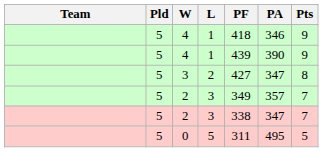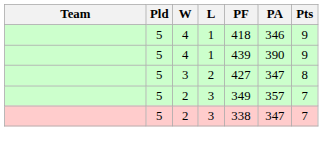 <table class="wikitable" style="text-align:center;">
 <tr>
 <th width=170>Team</th>
 <th width=25>Pld</th>
 <th width=25>W</th>
 <th width=25>L</th>
 <th width=35>PF</th>
 <th width=35>PA</th>
 <th width=25>Pts</th>
 </tr>
 <tr bgcolor=#ccffcc>
 <td align="left"></td>
 <td>5</td>
 <td>4</td>
 <td>1</td>
 <td>418</td>
 <td>346</td>
 <td>9</td>
 </tr>
 <tr bgcolor=#ccffcc>
 <td align="left"></td>
 <td>5</td>
 <td>4</td>
 <td>1</td>
 <td>439</td>
 <td>390</td>
 <td>9</td>
 </tr>
 <tr bgcolor=#ccffcc>
 <td align="left"></td>
 <td>5</td>
 <td>3</td>
 <td>2</td>
 <td>427</td>
 <td>347</td>
 <td>8</td>
 </tr>
 <tr bgcolor=#ccffcc>
 <td align="left"></td>
 <td>5</td>
 <td>2</td>
 <td>3</td>
 <td>349</td>
 <td>357</td>
 <td>7</td>
 </tr>
 <tr bgcolor=#ffcccc>
 <td align="left"></td>
 <td>5</td>
 <td>2</td>
 <td>3</td>
 <td>338</td>
 <td>347</td>
 <td>7</td>
 </tr>
-<tr bgcolor=#ffcccc>
-<td align="left"></td>
-<td>5</td>
-<td>0</td>
-<td>5</td>
-<td>311</td>
-<td>495</td>
-<td>5</td>
-</tr>
 </table>
